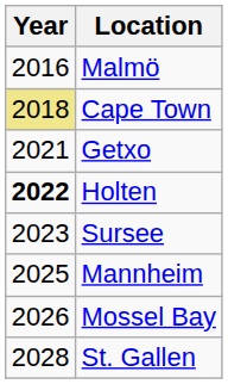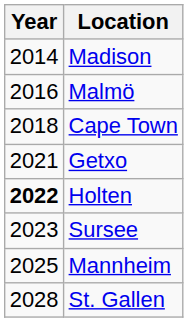 <table class="wikitable">
 <tr>
 <th scope="col">Year</th>
 <th scope="col">Location</th>
 </tr>
 <tr>
+<td>2014</td>
+<td> <a href='#'>Madison</a></td>
+</tr>
+<tr>
 <td>2016</td>
 <td> <a href='#'>Malmö</a></td>
 </tr>
 <tr>
-<td style="background: khaki;">2018</td>
+<td>2018</td>
 <td> <a href='#'>Cape Town</a></td>
 </tr>
 <tr>
 <td>2021</td>
 <td> <a href='#'>Getxo</a></td>
 </tr>
 <tr>
 <td><strong>2022</strong></td>
 <td> <a href='#'>Holten</a></td>
 </tr>
 <tr>
 <td>2023</td>
 <td> <a href='#'>Sursee</a></td>
 </tr>
 <tr>
 <td>2025 </td>
 <td> <a href='#'>Mannheim</a></td>
 </tr>
 <tr>
-<td>2026</td>
-<td> <a href='#'>Mossel Bay</a></td>
-</tr>
-<tr>
 <td>2028</td>
 <td> <a href='#'>St. Gallen</a></td>
 </tr>
 </table>
